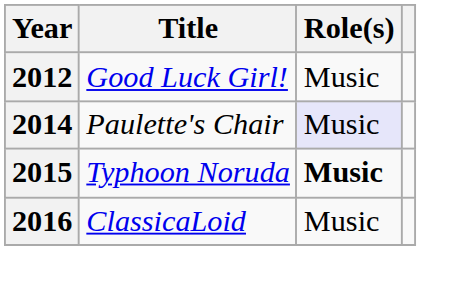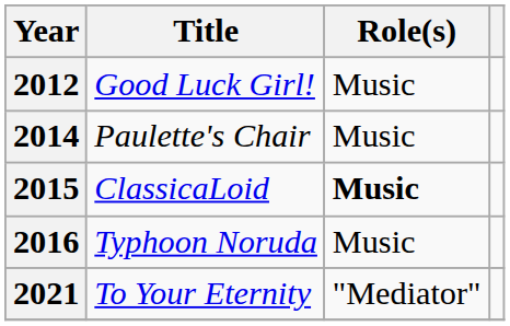 <table class="wikitable plainrowheaders sortable" width="auto">
 <tr>
 <th scope="col">Year</th>
 <th scope="col">Title</th>
 <th scope="col">Role(s)</th>
 <th scope="col" class="unsortable"></th>
 </tr>
 <tr>
 <th scope=row>2012</th>
 <td><em><a href='#'>Good Luck Girl!</a></em></td>
 <td>Music</td>
 <td></td>
 </tr>
 <tr>
 <th scope=row>2014</th>
 <td><em>Paulette's Chair</em></td>
-<td style="background: lavender;">Music</td>
+<td>Music</td>
 <td></td>
 </tr>
 <tr>
 <th scope=row>2015</th>
-<td><em><a href='#'>Typhoon Noruda</a></em></td>
+<td><em><a href='#'>ClassicaLoid</a></em></td>
 <td><strong>Music</strong></td>
 <td></td>
 </tr>
 <tr>
 <th scope=row>2016</th>
-<td><em><a href='#'>ClassicaLoid</a></em></td>
+<td><em><a href='#'>Typhoon Noruda</a></em></td>
 <td>Music</td>
+<td></td>
+</tr>
+<tr>
+<th scope=row>2021</th>
+<td><em><a href='#'>To Your Eternity</a></em></td>
+<td>"Mediator"</td>
 <td></td>
 </tr>
 <tr>
 </tr>
 </table>
